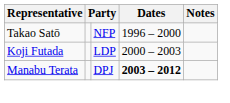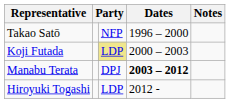 <table class=wikitable>
 <tr valign=bottom>
 <th>Representative</th>
 <th colspan="2">Party</th>
 <th>Dates</th>
 <th>Notes</th>
 </tr>
 <tr>
 <td>Takao Satō</td>
 <td bgcolor=></td>
 <td><a href='#'>NFP</a></td>
 <td>1996 – 2000</td>
 <td></td>
 </tr>
 <tr>
 <td><a href='#'>Koji Futada</a></td>
 <td bgcolor=></td>
-<td><a href='#'>LDP</a></td>
+<td style="background: khaki;"><a href='#'>LDP</a></td>
 <td>2000 – 2003</td>
 <td></td>
 </tr>
 <tr>
 <td><a href='#'>Manabu Terata</a></td>
 <td bgcolor=></td>
 <td><a href='#'>DPJ</a></td>
 <td><strong>2003 – 2012</strong></td>
 <td></td>
 </tr>
+<tr>
+<td><a href='#'>Hiroyuki Togashi</a></td>
+<td bgcolor=></td>
+<td><a href='#'>LDP</a></td>
+<td>2012 -</td>
+<td></td>
+</tr>
 </table>
